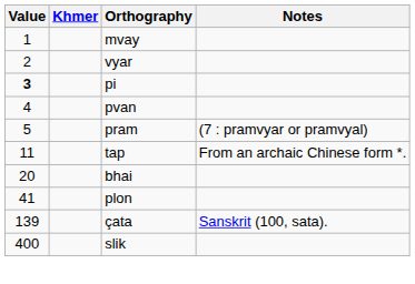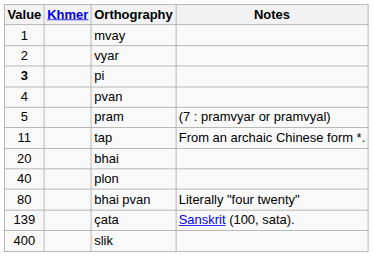 <table class="wikitable">
 <tr>
 <th>Value</th>
 <th><a href='#'>Khmer</a></th>
 <th>Orthography</th>
 <th>Notes</th>
 </tr>
 <tr>
 <td align=center>1</td>
 <td></td>
 <td>mvay</td>
 <td></td>
 </tr>
 <tr>
 <td align=center>2</td>
 <td></td>
 <td>vyar</td>
 <td></td>
 </tr>
 <tr>
 <td align=center><strong>3</strong></td>
 <td></td>
 <td>pi</td>
 <td></td>
 </tr>
 <tr>
 <td align=center>4</td>
 <td></td>
 <td>pvan</td>
 <td></td>
 </tr>
 <tr>
 <td align=center>5</td>
 <td></td>
 <td>pram</td>
 <td>(7 : pramvyar or pramvyal)</td>
 </tr>
 <tr>
 <td align=center>11</td>
 <td></td>
 <td>tap</td>
 <td>From an archaic Chinese form *.</td>
 </tr>
 <tr>
 <td align=center>20</td>
 <td></td>
 <td>bhai</td>
 <td></td>
 </tr>
 <tr>
-<td align=center>41</td>
+<td align=center>40</td>
 <td></td>
 <td>plon</td>
 <td></td>
+</tr>
+<tr>
+<td align=center>80</td>
+<td></td>
+<td>bhai pvan</td>
+<td>Literally "four twenty"</td>
 </tr>
 <tr>
 <td align=center>139</td>
 <td></td>
 <td>çata</td>
 <td><a href='#'>Sanskrit</a> (100, sata).</td>
 </tr>
 <tr>
 <td align=center>400</td>
 <td></td>
 <td>slik</td>
 <td></td>
 </tr>
 </table>
